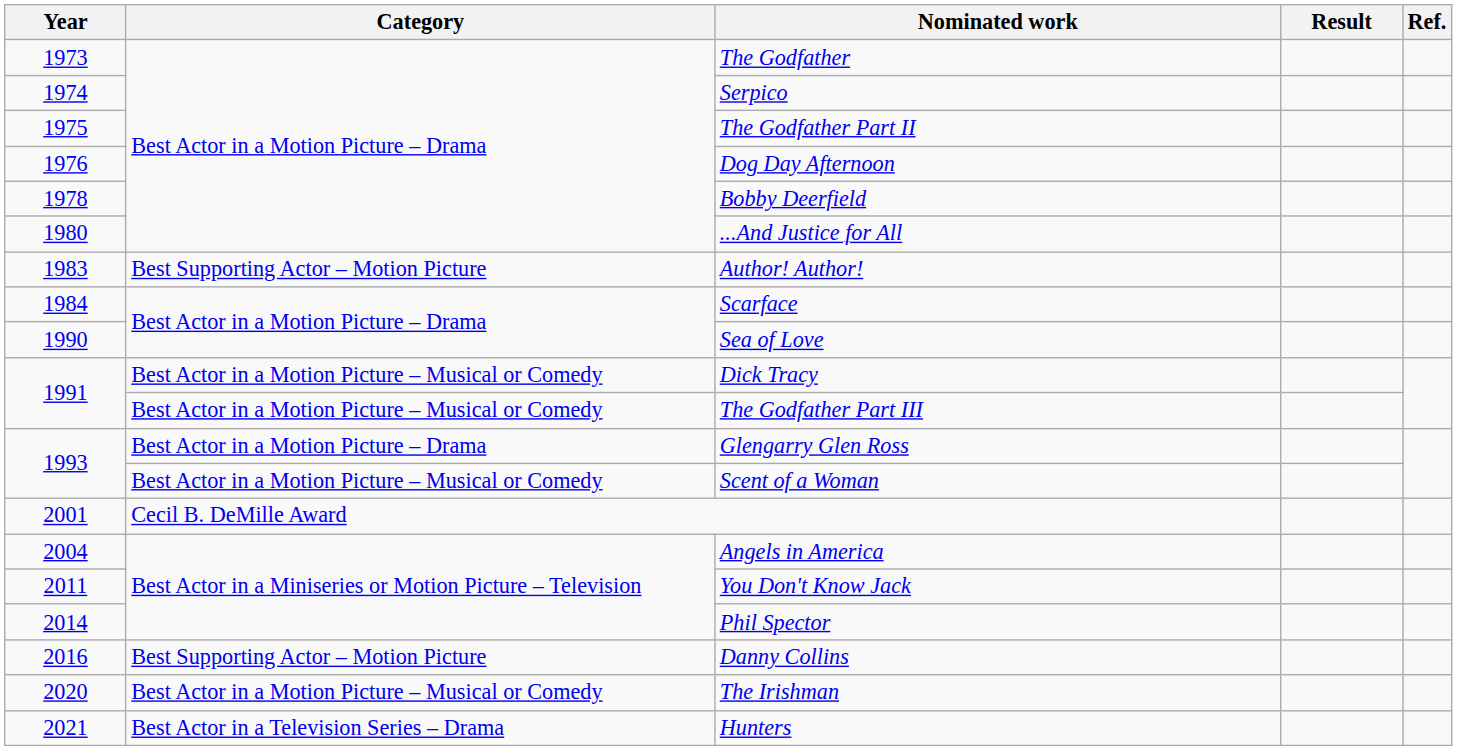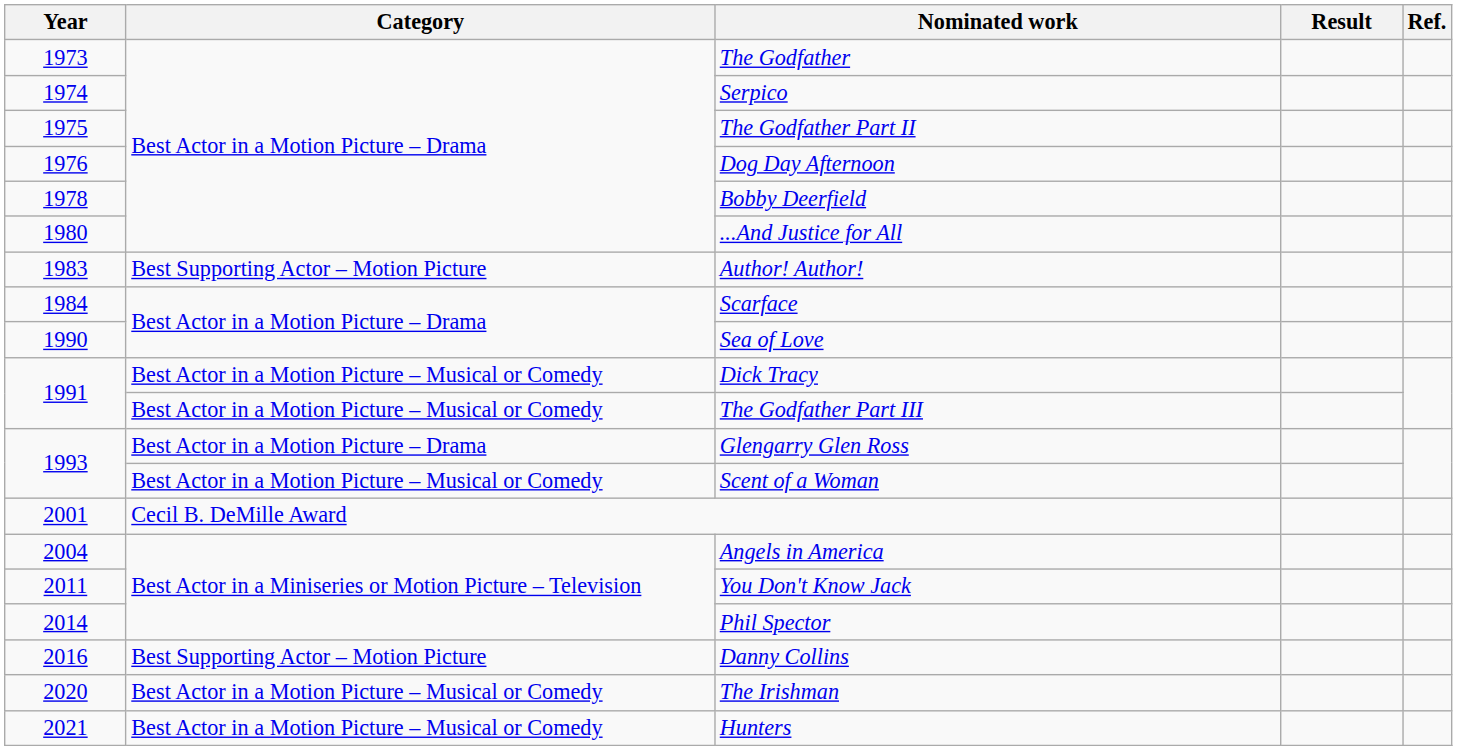 <table class=wikitable>
 <tr>
 <th scope="col" style="width:5em;">Year</th>
 <th scope="col" style="width:26em;">Category</th>
 <th scope="col" style="width:25em;">Nominated work</th>
 <th scope="col" style="width:5em;">Result</th>
 <th>Ref.</th>
 </tr>
 <tr>
 <td style="text-align:center;"><a href='#'>1973</a></td>
 <td rowspan=6><a href='#'>Best Actor in a Motion Picture – Drama</a></td>
 <td><em><a href='#'>The Godfather</a></em></td>
 <td></td>
 <td style="text-align:center;"></td>
 </tr>
 <tr>
 <td style="text-align:center;"><a href='#'>1974</a></td>
 <td><em><a href='#'>Serpico</a></em></td>
 <td></td>
 <td style="text-align:center;"></td>
 </tr>
 <tr>
 <td style="text-align:center;"><a href='#'>1975</a></td>
 <td><em><a href='#'>The Godfather Part II</a></em></td>
 <td></td>
 <td style="text-align:center;"></td>
 </tr>
 <tr>
 <td style="text-align:center;"><a href='#'>1976</a></td>
 <td><em><a href='#'>Dog Day Afternoon</a></em></td>
 <td></td>
 <td style="text-align:center;"></td>
 </tr>
 <tr>
 <td style="text-align:center;"><a href='#'>1978</a></td>
 <td><em><a href='#'>Bobby Deerfield</a></em></td>
 <td></td>
 <td style="text-align:center;"></td>
 </tr>
 <tr>
 <td style="text-align:center;"><a href='#'>1980</a></td>
 <td><em><a href='#'>...And Justice for All</a></em></td>
 <td></td>
 <td style="text-align:center;"></td>
 </tr>
 <tr>
 <td style="text-align:center;"><a href='#'>1983</a></td>
 <td><a href='#'>Best Supporting Actor – Motion Picture</a></td>
 <td><em><a href='#'>Author! Author!</a></em></td>
 <td></td>
 <td style="text-align:center;"></td>
 </tr>
 <tr>
 <td style="text-align:center;"><a href='#'>1984</a></td>
 <td rowspan=2><a href='#'>Best Actor in a Motion Picture – Drama</a></td>
 <td><em><a href='#'>Scarface</a></em></td>
 <td></td>
 <td style="text-align:center;"></td>
 </tr>
 <tr>
 <td style="text-align:center;"><a href='#'>1990</a></td>
 <td><em><a href='#'>Sea of Love</a></em></td>
 <td></td>
 <td style="text-align:center;"></td>
 </tr>
 <tr>
 <td style="text-align:center;", rowspan=2><a href='#'>1991</a></td>
 <td><a href='#'>Best Actor in a Motion Picture – Musical or Comedy</a></td>
 <td><em><a href='#'>Dick Tracy</a></em></td>
 <td></td>
 <td style="text-align:center;", rowspan=2></td>
 </tr>
 <tr>
 <td><a href='#'>Best Actor in a Motion Picture – Musical or Comedy</a></td>
 <td><em><a href='#'>The Godfather Part III</a></em></td>
 <td></td>
 </tr>
 <tr>
 <td style="text-align:center;", rowspan=2><a href='#'>1993</a></td>
 <td><a href='#'>Best Actor in a Motion Picture – Drama</a></td>
 <td><em><a href='#'>Glengarry Glen Ross</a></em></td>
 <td></td>
 <td style="text-align:center;", rowspan=2></td>
 </tr>
 <tr>
 <td><a href='#'>Best Actor in a Motion Picture – Musical or Comedy</a></td>
 <td><em><a href='#'>Scent of a Woman</a></em></td>
 <td></td>
 </tr>
 <tr>
 <td style="text-align:center;"><a href='#'>2001</a></td>
 <td colspan=2><a href='#'>Cecil B. DeMille Award</a></td>
 <td></td>
 <td style="text-align:center;"></td>
 </tr>
 <tr>
 <td style="text-align:center;"><a href='#'>2004</a></td>
 <td rowspan=3><a href='#'>Best Actor in a Miniseries or Motion Picture – Television</a></td>
 <td><em><a href='#'>Angels in America</a></em></td>
 <td></td>
 <td style="text-align:center;"></td>
 </tr>
 <tr>
 <td style="text-align:center;"><a href='#'>2011</a></td>
 <td><em><a href='#'>You Don't Know Jack</a></em></td>
 <td></td>
 <td style="text-align:center;"></td>
 </tr>
 <tr>
 <td style="text-align:center;"><a href='#'>2014</a></td>
 <td><em><a href='#'>Phil Spector</a></em></td>
 <td></td>
 <td style="text-align:center;"></td>
 </tr>
 <tr>
 <td style="text-align:center;"><a href='#'>2016</a></td>
 <td><a href='#'>Best Supporting Actor – Motion Picture</a></td>
 <td><em><a href='#'>Danny Collins</a></em></td>
 <td></td>
 <td style="text-align:center;"></td>
 </tr>
 <tr>
 <td style="text-align:center;"><a href='#'>2020</a></td>
 <td><a href='#'>Best Actor in a Motion Picture – Musical or Comedy</a></td>
 <td><em><a href='#'>The Irishman</a></em></td>
 <td></td>
 <td style="text-align:center;"></td>
 </tr>
 <tr>
 <td style="text-align:center;"><a href='#'>2021</a></td>
-<td><a href='#'>Best Actor in a Television Series – Drama</a></td>
+<td><a href='#'>Best Actor in a Motion Picture – Musical or Comedy</a></td>
 <td><em><a href='#'>Hunters</a></em></td>
 <td></td>
 <td style="text-align:center;"></td>
 </tr>
 <tr>
 </tr>
 </table>
